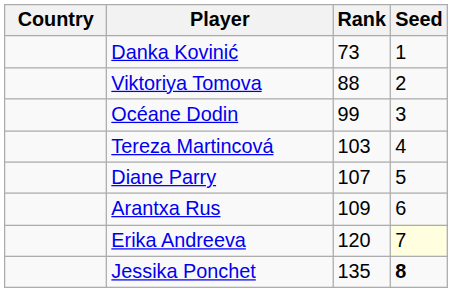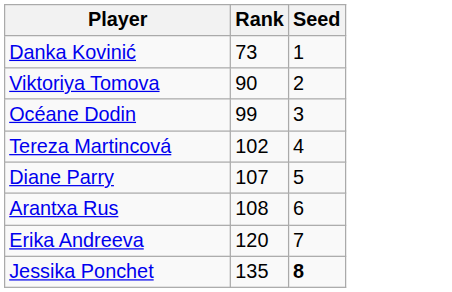 <table class="wikitable">
 <tr>
-<th width="75">Country</th>
 <th width="175">Player</th>
 <th>Rank</th>
 <th>Seed</th>
 </tr>
 <tr>
-<td></td>
 <td><a href='#'>Danka Kovinić</a></td>
 <td>73</td>
 <td>1</td>
 </tr>
 <tr>
-<td></td>
 <td><a href='#'>Viktoriya Tomova</a></td>
-<td>88</td>
+<td>90</td>
 <td>2</td>
 </tr>
 <tr>
-<td></td>
 <td><a href='#'>Océane Dodin</a></td>
 <td>99</td>
 <td>3</td>
 </tr>
 <tr>
-<td></td>
 <td><a href='#'>Tereza Martincová</a></td>
-<td>103</td>
+<td>102</td>
 <td>4</td>
 </tr>
 <tr>
-<td></td>
 <td><a href='#'>Diane Parry</a></td>
 <td>107</td>
 <td>5</td>
 </tr>
 <tr>
-<td></td>
 <td><a href='#'>Arantxa Rus</a></td>
-<td>109</td>
+<td>108</td>
 <td>6</td>
 </tr>
 <tr>
-<td></td>
 <td><a href='#'>Erika Andreeva</a></td>
 <td>120</td>
-<td style="background: lightyellow;">7</td>
+<td>7</td>
 </tr>
 <tr>
-<td></td>
 <td><a href='#'>Jessika Ponchet</a></td>
 <td>135</td>
 <td><strong>8</strong></td>
 </tr>
 </table>
